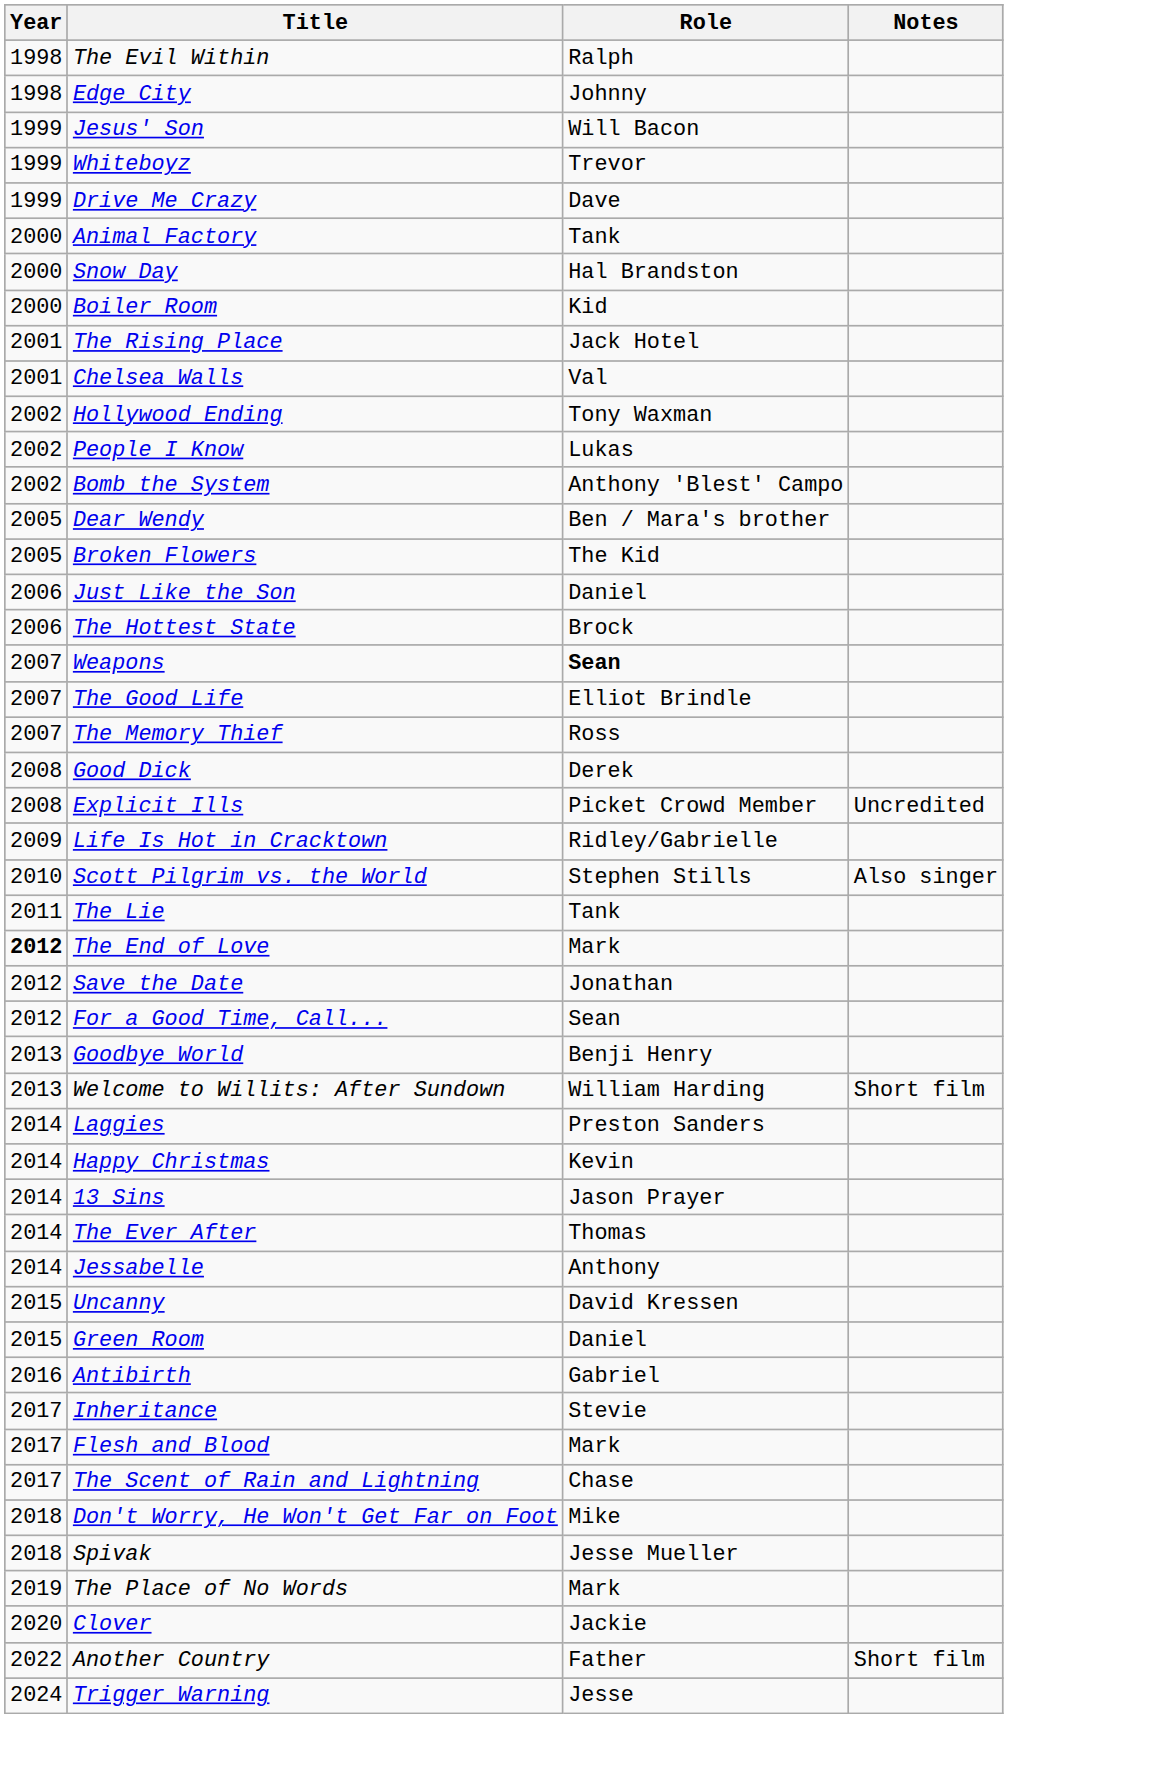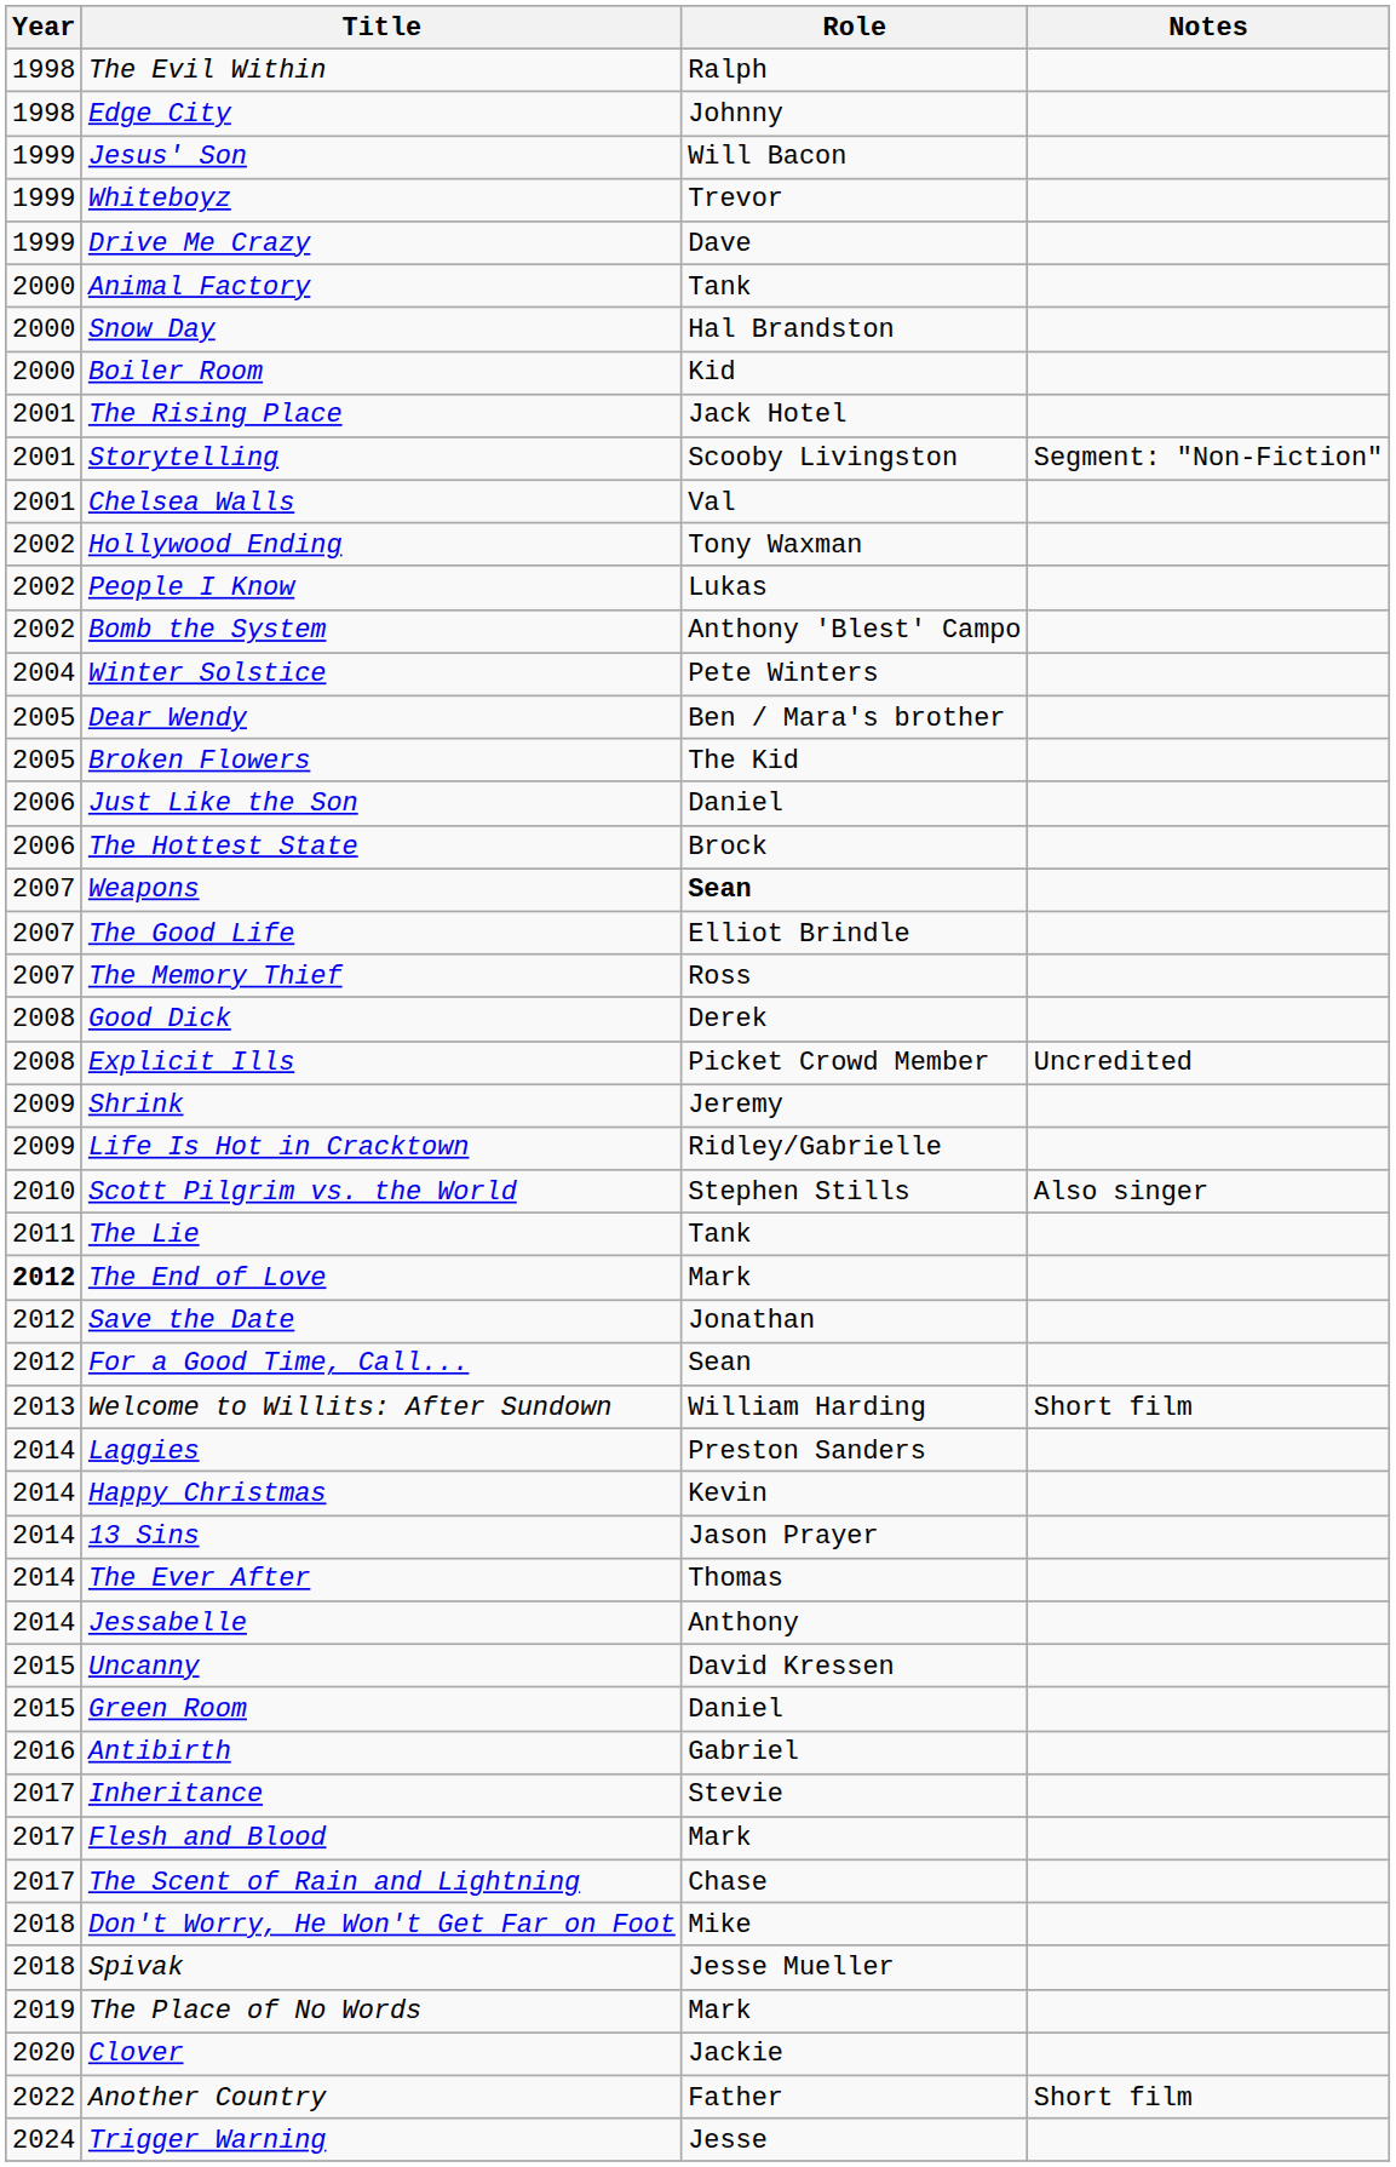 <table class = "wikitable sortable">
 <tr>
 <th>Year</th>
 <th>Title</th>
 <th>Role</th>
 <th>Notes</th>
 </tr>
 <tr>
 <td>1998</td>
 <td><em>The Evil Within</em></td>
 <td>Ralph</td>
 <td></td>
 </tr>
 <tr>
 <td>1998</td>
 <td><em><a href='#'>Edge City</a></em></td>
 <td>Johnny</td>
 <td></td>
 </tr>
 <tr>
 <td>1999</td>
 <td><em><a href='#'>Jesus' Son</a></em></td>
 <td>Will Bacon</td>
 <td></td>
 </tr>
 <tr>
 <td>1999</td>
 <td><em><a href='#'>Whiteboyz</a></em></td>
 <td>Trevor</td>
 <td></td>
 </tr>
 <tr>
 <td>1999</td>
 <td><em><a href='#'>Drive Me Crazy</a></em></td>
 <td>Dave</td>
 <td></td>
 </tr>
 <tr>
 <td>2000</td>
 <td><em><a href='#'>Animal Factory</a></em></td>
 <td>Tank</td>
 <td></td>
 </tr>
 <tr>
 <td>2000</td>
 <td><em><a href='#'>Snow Day</a></em></td>
 <td>Hal Brandston</td>
 <td></td>
 </tr>
 <tr>
 <td>2000</td>
 <td><em><a href='#'>Boiler Room</a></em></td>
 <td>Kid</td>
 <td></td>
 </tr>
 <tr>
 <td>2001</td>
 <td><em><a href='#'>The Rising Place</a></em></td>
 <td>Jack Hotel</td>
 <td></td>
 </tr>
 <tr>
 <td>2001</td>
+<td><em><a href='#'>Storytelling</a></em></td>
+<td>Scooby Livingston</td>
+<td>Segment: "Non-Fiction"</td>
+</tr>
+<tr>
+<td>2001</td>
 <td><em><a href='#'>Chelsea Walls</a></em></td>
 <td>Val</td>
 <td></td>
 </tr>
 <tr>
 <td>2002</td>
 <td><em><a href='#'>Hollywood Ending</a></em></td>
 <td>Tony Waxman</td>
 <td></td>
 </tr>
 <tr>
 <td>2002</td>
 <td><em><a href='#'>People I Know</a></em></td>
 <td>Lukas</td>
 <td></td>
 </tr>
 <tr>
 <td>2002</td>
 <td><em><a href='#'>Bomb the System</a></em></td>
 <td>Anthony 'Blest' Campo</td>
+<td></td>
+</tr>
+<tr>
+<td>2004</td>
+<td><em><a href='#'>Winter Solstice</a></em></td>
+<td>Pete Winters</td>
 <td></td>
 </tr>
 <tr>
 <td>2005</td>
 <td><em><a href='#'>Dear Wendy</a></em></td>
 <td>Ben / Mara's brother</td>
 <td></td>
 </tr>
 <tr>
 <td>2005</td>
 <td><em><a href='#'>Broken Flowers</a></em></td>
 <td>The Kid</td>
 <td></td>
 </tr>
 <tr>
 <td>2006</td>
 <td><em><a href='#'>Just Like the Son</a></em></td>
 <td>Daniel</td>
 <td></td>
 </tr>
 <tr>
 <td>2006</td>
 <td><em><a href='#'>The Hottest State</a></em></td>
 <td>Brock</td>
 <td></td>
 </tr>
 <tr>
 <td>2007</td>
 <td><em><a href='#'>Weapons</a></em></td>
 <td><strong>Sean</strong></td>
 <td></td>
 </tr>
 <tr>
 <td>2007</td>
 <td><em><a href='#'>The Good Life</a></em></td>
 <td>Elliot Brindle</td>
 <td></td>
 </tr>
 <tr>
 <td>2007</td>
 <td><em><a href='#'>The Memory Thief</a></em></td>
 <td>Ross</td>
 <td></td>
 </tr>
 <tr>
 <td>2008</td>
 <td><em><a href='#'>Good Dick</a></em></td>
 <td>Derek</td>
 <td></td>
 </tr>
 <tr>
 <td>2008</td>
 <td><em><a href='#'>Explicit Ills</a></em></td>
 <td>Picket Crowd Member</td>
 <td>Uncredited</td>
 </tr>
 <tr>
 <td>2009</td>
+<td><em><a href='#'>Shrink</a></em></td>
+<td>Jeremy</td>
+<td></td>
+</tr>
+<tr>
+<td>2009</td>
 <td><em><a href='#'>Life Is Hot in Cracktown</a></em></td>
 <td>Ridley/Gabrielle</td>
 <td></td>
 </tr>
 <tr>
 <td>2010</td>
 <td><em><a href='#'>Scott Pilgrim vs. the World</a></em></td>
 <td>Stephen Stills</td>
 <td>Also singer</td>
 </tr>
 <tr>
 <td>2011</td>
 <td><em><a href='#'>The Lie</a></em></td>
 <td>Tank</td>
 <td></td>
 </tr>
 <tr>
 <td><strong>2012</strong></td>
 <td><em><a href='#'>The End of Love</a></em></td>
 <td>Mark</td>
 <td></td>
 </tr>
 <tr>
 <td>2012</td>
 <td><em><a href='#'>Save the Date</a></em></td>
 <td>Jonathan</td>
 <td></td>
 </tr>
 <tr>
 <td>2012</td>
 <td><em><a href='#'>For a Good Time, Call...</a></em></td>
 <td>Sean</td>
-<td></td>
-</tr>
-<tr>
-<td>2013</td>
-<td><em><a href='#'>Goodbye World</a></em></td>
-<td>Benji Henry</td>
 <td></td>
 </tr>
 <tr>
 <td>2013</td>
 <td><em>Welcome to Willits: After Sundown</em></td>
 <td>William Harding</td>
 <td>Short film</td>
 </tr>
 <tr>
 <td>2014</td>
 <td><em><a href='#'>Laggies</a></em></td>
 <td>Preston Sanders</td>
 <td></td>
 </tr>
 <tr>
 <td>2014</td>
 <td><em><a href='#'>Happy Christmas</a></em></td>
 <td>Kevin</td>
 <td></td>
 </tr>
 <tr>
 <td>2014</td>
 <td><em><a href='#'>13 Sins</a></em></td>
 <td>Jason Prayer</td>
 <td></td>
 </tr>
 <tr>
 <td>2014</td>
 <td><em><a href='#'>The Ever After</a></em></td>
 <td>Thomas</td>
 <td></td>
 </tr>
 <tr>
 <td>2014</td>
 <td><em><a href='#'>Jessabelle</a></em></td>
 <td>Anthony</td>
 <td></td>
 </tr>
 <tr>
 <td>2015</td>
 <td><em><a href='#'>Uncanny</a></em></td>
 <td>David Kressen</td>
 <td></td>
 </tr>
 <tr>
 <td>2015</td>
 <td><em><a href='#'>Green Room</a></em></td>
 <td>Daniel</td>
 <td></td>
 </tr>
 <tr>
 <td>2016</td>
 <td><em><a href='#'>Antibirth</a></em></td>
 <td>Gabriel</td>
 <td></td>
 </tr>
 <tr>
 <td>2017</td>
 <td><em><a href='#'>Inheritance</a></em></td>
 <td>Stevie</td>
 <td></td>
 </tr>
 <tr>
 <td>2017</td>
 <td><em><a href='#'>Flesh and Blood</a></em></td>
 <td>Mark</td>
 <td></td>
 </tr>
 <tr>
 <td>2017</td>
 <td><em><a href='#'>The Scent of Rain and Lightning</a></em></td>
 <td>Chase</td>
 <td></td>
 </tr>
 <tr>
 <td>2018</td>
 <td><em><a href='#'>Don't Worry, He Won't Get Far on Foot</a></em></td>
 <td>Mike</td>
 <td></td>
 </tr>
 <tr>
 <td>2018</td>
 <td><em>Spivak</em></td>
 <td>Jesse Mueller</td>
 <td></td>
 </tr>
 <tr>
 <td>2019</td>
 <td><em>The Place of No Words</em></td>
 <td>Mark</td>
 <td></td>
 </tr>
 <tr>
 <td>2020</td>
 <td><em><a href='#'>Clover</a></em></td>
 <td>Jackie</td>
 <td></td>
 </tr>
 <tr>
 <td>2022</td>
 <td><em>Another Country</em></td>
 <td>Father</td>
 <td>Short film</td>
 </tr>
 <tr>
 <td>2024</td>
 <td><em><a href='#'>Trigger Warning</a></em></td>
 <td>Jesse</td>
 <td></td>
 </tr>
 </table>
